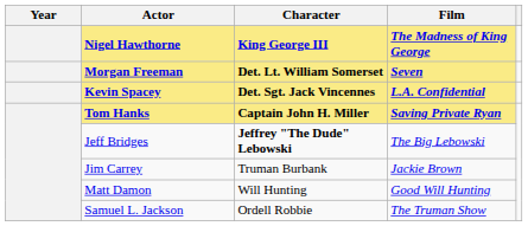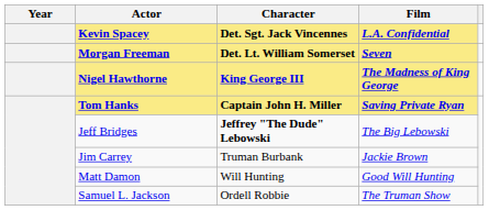 <table class="wikitable" width="50%">
 <tr>
 <th scope="col" width="15%">Year</th>
 <th scope="col" width="30%">Actor</th>
 <th scope="col" width="30%">Character</th>
 <th scope="col" width="60%">Film</th>
 <th scope="col" width="2%"></th>
 </tr>
 <tr>
 <th scope="row"></th>
-<td style="background:#FAEB86"><strong><a href='#'>Nigel Hawthorne</a></strong></td>
-<td style="background:#FAEB86"><strong><a href='#'>King George III</a></strong></td>
-<td style="background:#FAEB86"><strong><em><a href='#'>The Madness of King George</a></em></strong></td>
+<td style="background:#FAEB86"><strong><a href='#'>Kevin Spacey</a></strong></td>
+<td style="background:#FAEB86"><strong>Det. Sgt. Jack Vincennes</strong></td>
+<td style="background:#FAEB86"><strong><em><a href='#'>L.A. Confidential</a></em></strong></td>
 <td style="text-align:center"></td>
 </tr>
 <tr>
 <th scope="row"></th>
 <td style="background:#FAEB86"><strong><a href='#'>Morgan Freeman</a></strong></td>
 <td style="background:#FAEB86"><strong>Det. Lt. William Somerset</strong></td>
 <td style="background:#FAEB86"><strong><em><a href='#'>Seven</a></em></strong></td>
 <td style="text-align:center"></td>
 </tr>
 <tr>
 <th scope="row"></th>
-<td style="background:#FAEB86"><strong><a href='#'>Kevin Spacey</a></strong></td>
-<td style="background:#FAEB86"><strong>Det. Sgt. Jack Vincennes</strong></td>
-<td style="background:#FAEB86"><strong><em><a href='#'>L.A. Confidential</a></em></strong></td>
+<td style="background:#FAEB86"><strong><a href='#'>Nigel Hawthorne</a></strong></td>
+<td style="background:#FAEB86"><strong><a href='#'>King George III</a></strong></td>
+<td style="background:#FAEB86"><strong><em><a href='#'>The Madness of King George</a></em></strong></td>
 <td style="text-align:center"></td>
 </tr>
 <tr>
 <th scope="row" rowspan="5"></th>
 <td style="background:#FAEB86"><strong><a href='#'>Tom Hanks</a></strong></td>
 <td style="background:#FAEB86"><strong>Captain John H. Miller</strong></td>
 <td style="background:#FAEB86"><strong><em><a href='#'>Saving Private Ryan</a></em></strong></td>
 <td rowspan="5" style="text-align:center"></td>
 </tr>
 <tr>
 <td><a href='#'>Jeff Bridges</a></td>
 <td><strong>Jeffrey "The Dude" Lebowski</strong></td>
 <td><em><a href='#'>The Big Lebowski</a></em></td>
 </tr>
 <tr>
 <td><a href='#'>Jim Carrey</a></td>
 <td>Truman Burbank</td>
 <td><em><a href='#'>Jackie Brown</a></em></td>
 </tr>
 <tr>
 <td><a href='#'>Matt Damon</a></td>
 <td>Will Hunting</td>
 <td><em><a href='#'>Good Will Hunting</a></em></td>
 </tr>
 <tr>
 <td><a href='#'>Samuel L. Jackson</a></td>
 <td>Ordell Robbie</td>
 <td><em><a href='#'>The Truman Show</a></em></td>
 </tr>
 </table>
